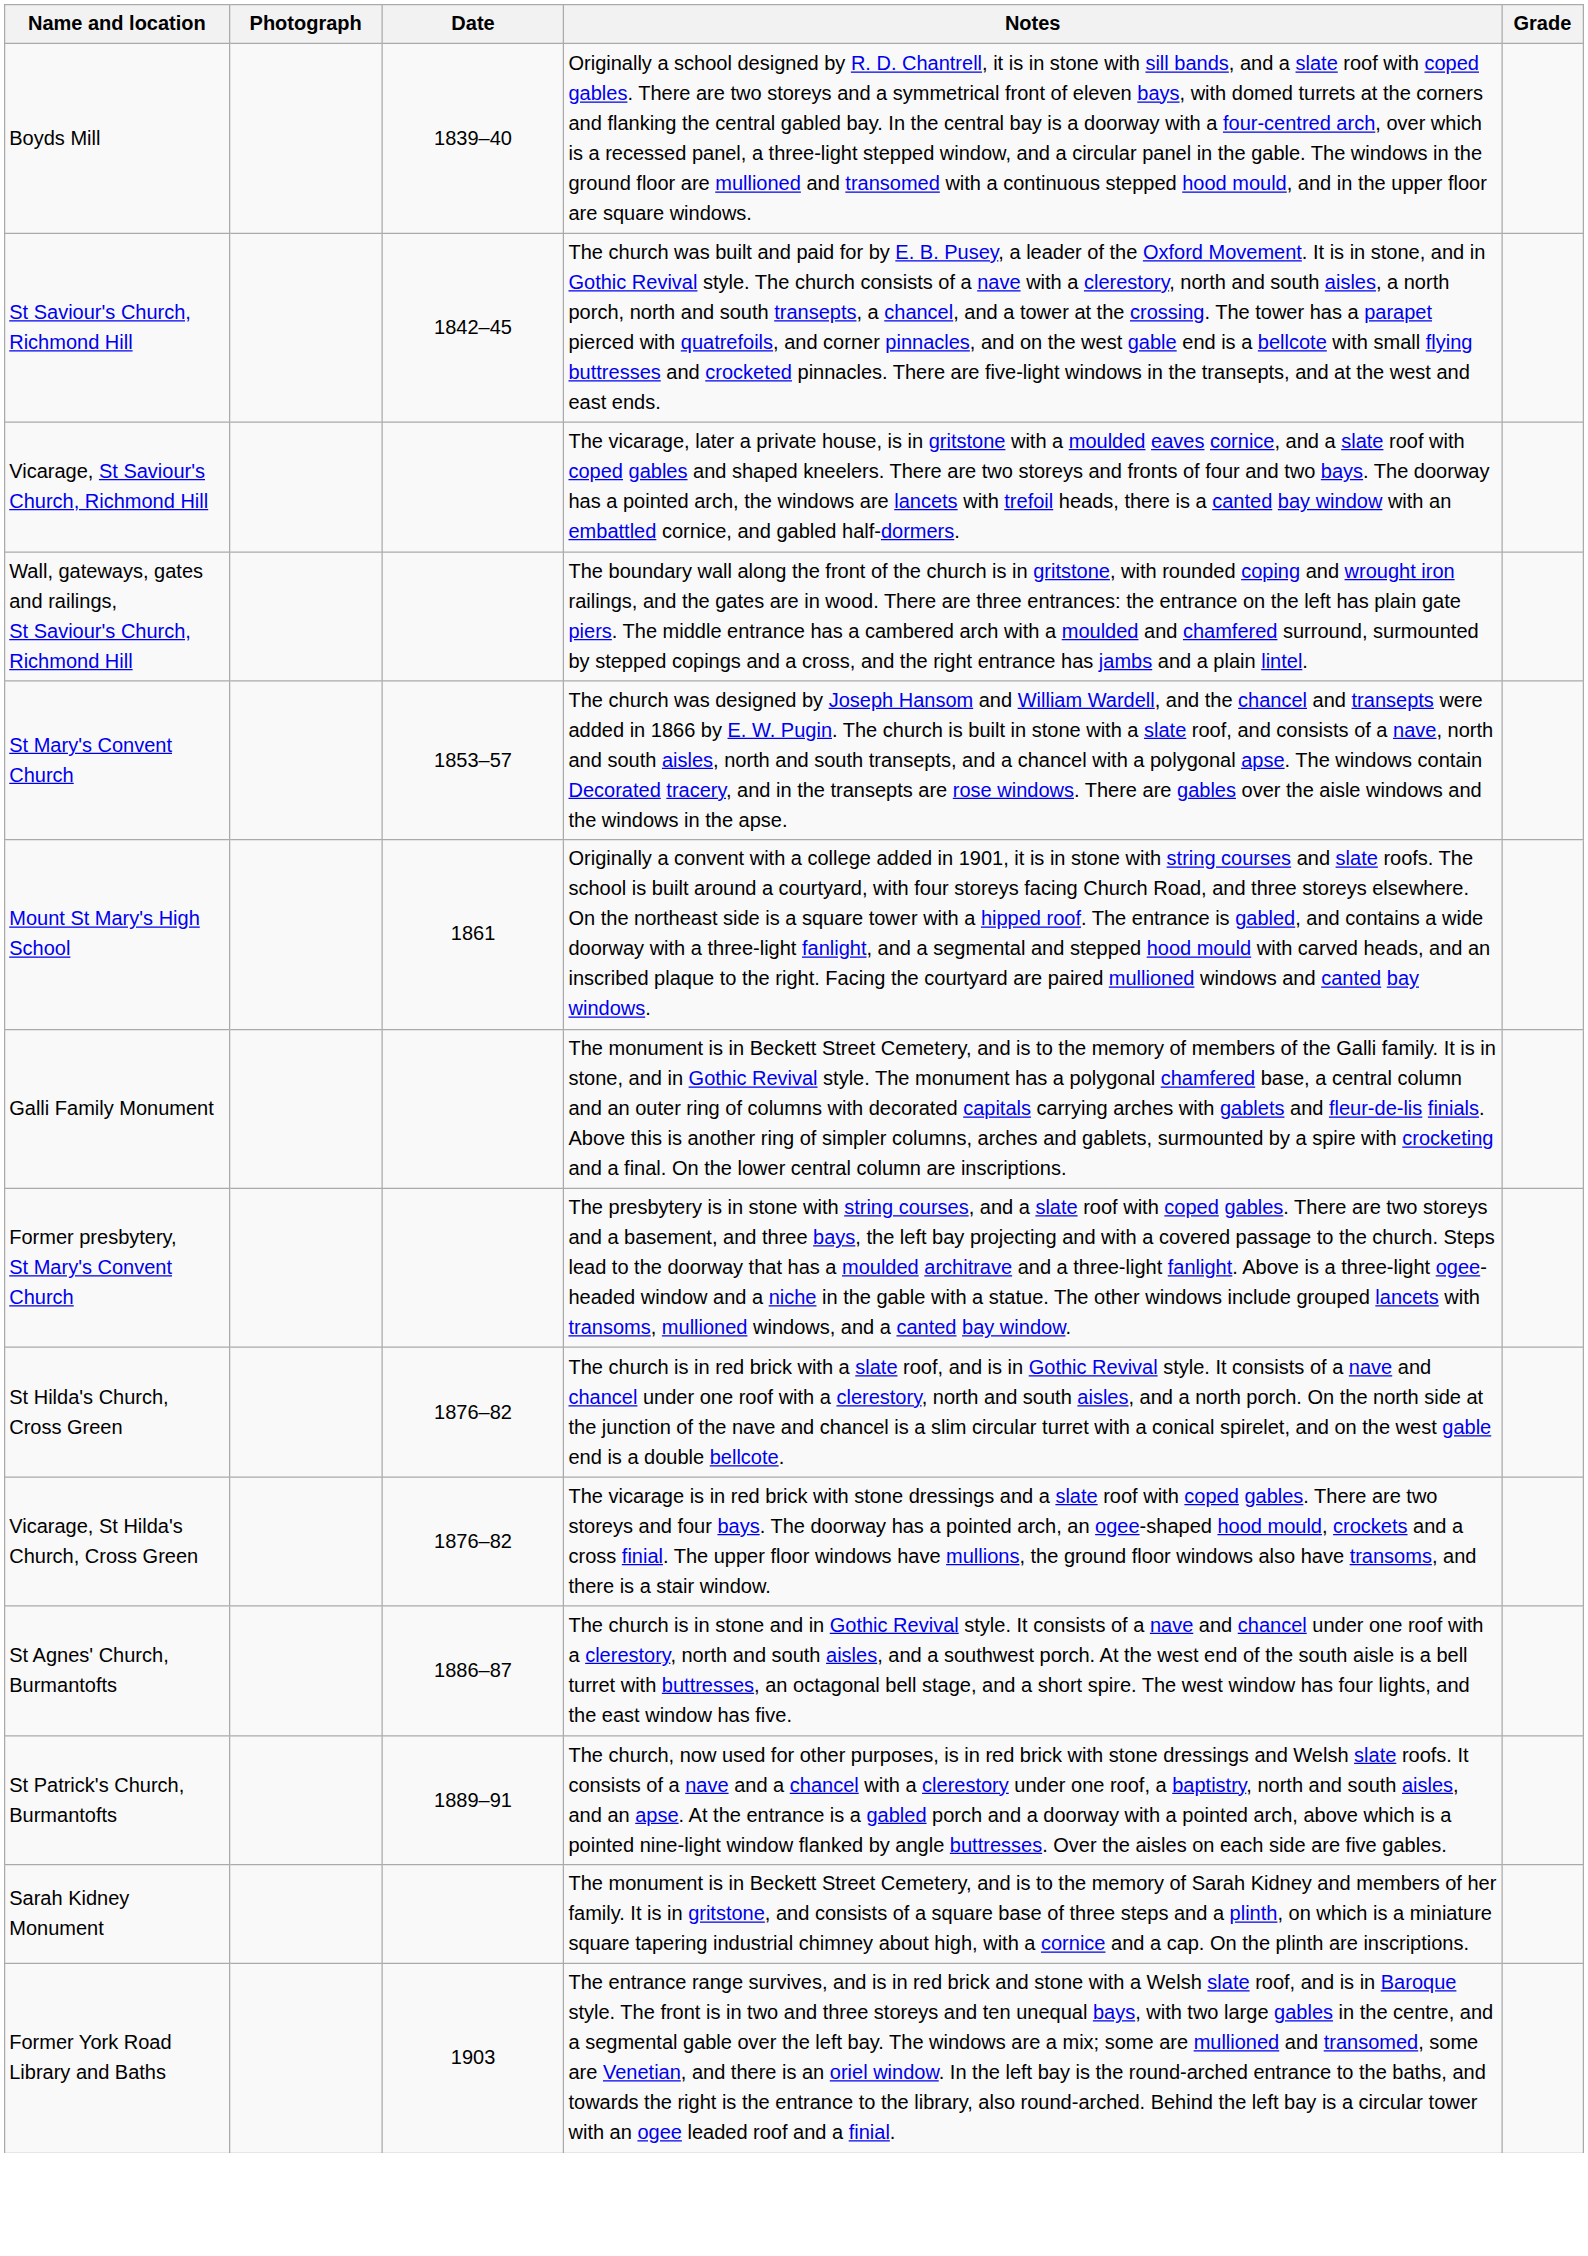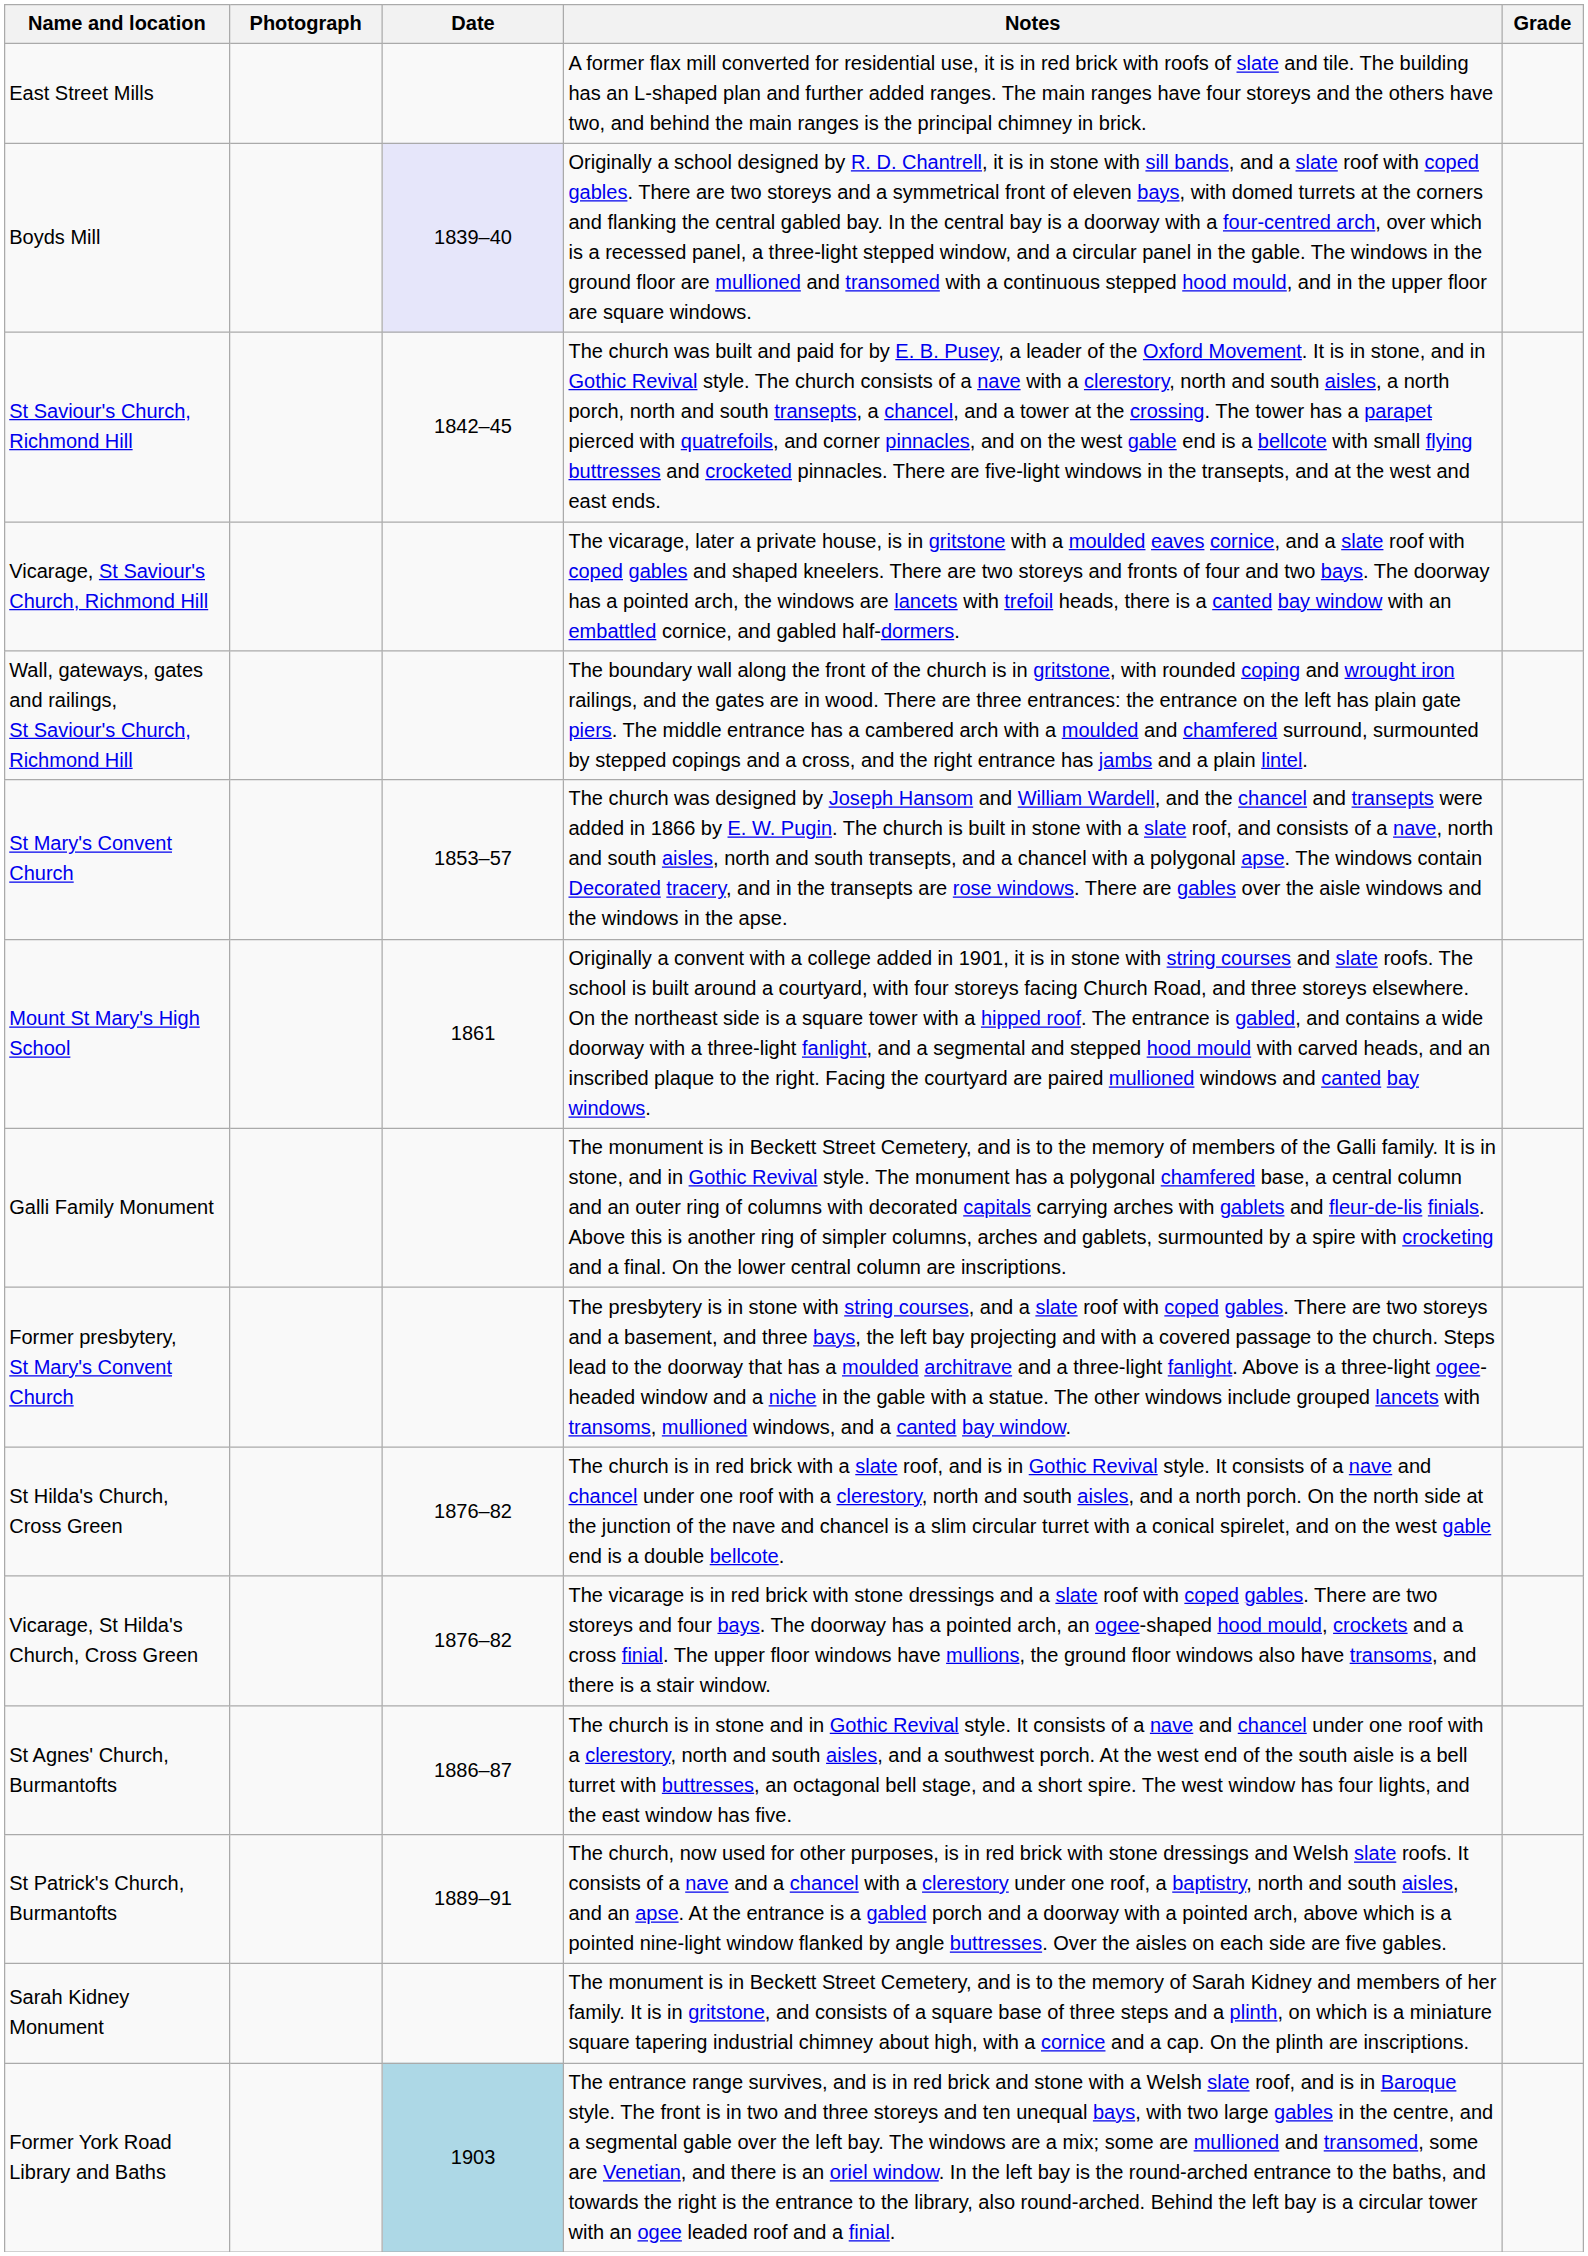 <table class="wikitable sortable plainrowheaders" style="width:100%; border:0; text-align:left; line-height:150%;">
 <tr>
 <th scope="col"  style="width:150px">Name and location</th>
 <th scope="col"  style="width:100px" class="unsortable">Photograph</th>
 <th scope="col"  style="width:120px">Date</th>
 <th scope="col"  style="width:650px" class="unsortable">Notes</th>
 <th scope="col"  style="width:50px">Grade</th>
 </tr>
 <tr>
+<td>East Street Mills<br><small></small></td>
+<td></td>
+<td align="center"></td>
+<td>A former flax mill converted for residential use, it is in red brick with roofs of <a href='#'>slate</a> and tile.  The building has an L-shaped plan and further added ranges.  The main ranges have four storeys and the others have two, and behind the main ranges is the principal chimney in brick.</td>
+<td align="center" ></td>
+</tr>
+<tr>
 <td>Boyds Mill<br><small></small></td>
 <td></td>
-<td align="center">1839–40</td>
+<td align="center" style="background: lavender;">1839–40</td>
 <td>Originally a school designed by <a href='#'>R. D. Chantrell</a>, it is in stone with <a href='#'>sill bands</a>, and a <a href='#'>slate</a> roof with <a href='#'>coped</a> <a href='#'>gables</a>.  There are two storeys and a symmetrical front of eleven <a href='#'>bays</a>, with domed turrets at the corners and flanking the central gabled bay.  In the central bay is a doorway with a <a href='#'>four-centred arch</a>, over which is a recessed panel, a three-light stepped window, and a circular panel in the gable.  The windows in the ground floor are <a href='#'>mullioned</a> and <a href='#'>transomed</a> with a continuous stepped <a href='#'>hood mould</a>, and in the upper floor are square windows.</td>
 <td align="center" ></td>
 </tr>
 <tr>
 <td><a href='#'>St Saviour's Church, Richmond Hill</a><br><small></small></td>
 <td></td>
 <td align="center">1842–45</td>
 <td>The church was built and paid for by <a href='#'>E. B. Pusey</a>, a leader of the <a href='#'>Oxford Movement</a>.  It is in stone, and in <a href='#'>Gothic Revival</a> style.  The church consists of a <a href='#'>nave</a> with a <a href='#'>clerestory</a>, north and south <a href='#'>aisles</a>, a north porch, north and south <a href='#'>transepts</a>, a <a href='#'>chancel</a>, and a tower at the <a href='#'>crossing</a>.  The tower has a <a href='#'>parapet</a> pierced with <a href='#'>quatrefoils</a>, and corner <a href='#'>pinnacles</a>, and on the west <a href='#'>gable</a> end is a <a href='#'>bellcote</a> with small <a href='#'>flying buttresses</a> and <a href='#'>crocketed</a> pinnacles.  There are five-light windows in the transepts, and at the west and east ends.</td>
 <td align="center" ></td>
 </tr>
 <tr>
 <td>Vicarage, <a href='#'>St Saviour's Church, Richmond Hill</a><br><small></small></td>
 <td></td>
 <td align="center"></td>
 <td>The vicarage, later a private house, is in <a href='#'>gritstone</a> with a <a href='#'>moulded</a> <a href='#'>eaves</a> <a href='#'>cornice</a>, and a <a href='#'>slate</a> roof with <a href='#'>coped</a> <a href='#'>gables</a> and shaped kneelers.  There are two storeys and fronts of four and two <a href='#'>bays</a>.  The doorway has a pointed arch, the windows are <a href='#'>lancets</a> with <a href='#'>trefoil</a> heads, there is a <a href='#'>canted</a> <a href='#'>bay window</a> with an <a href='#'>embattled</a> cornice, and gabled half-<a href='#'>dormers</a>.</td>
 <td align="center" ></td>
 </tr>
 <tr>
 <td>Wall, gateways, gates and railings,<br><a href='#'>St Saviour's Church, Richmond Hill</a><br><small></small></td>
 <td></td>
 <td align="center"></td>
 <td>The boundary wall along the front of the church is in <a href='#'>gritstone</a>, with rounded <a href='#'>coping</a> and <a href='#'>wrought iron</a> railings, and the gates are in wood.  There are three entrances: the entrance on the left has plain gate <a href='#'>piers</a>.  The middle entrance has a cambered arch with a <a href='#'>moulded</a> and <a href='#'>chamfered</a> surround, surmounted by stepped copings and a cross, and the right entrance has <a href='#'>jambs</a> and a plain <a href='#'>lintel</a>.</td>
 <td align="center" ></td>
 </tr>
 <tr>
 <td><a href='#'>St Mary's Convent Church</a><br><small></small></td>
 <td></td>
 <td align="center">1853–57</td>
 <td>The church was designed by <a href='#'>Joseph Hansom</a> and <a href='#'>William Wardell</a>, and the <a href='#'>chancel</a> and <a href='#'>transepts</a> were added in 1866 by <a href='#'>E. W. Pugin</a>.  The church is built in stone with a <a href='#'>slate</a> roof, and consists of a <a href='#'>nave</a>, north and south <a href='#'>aisles</a>, north and south transepts, and a chancel with a polygonal <a href='#'>apse</a>. The windows contain <a href='#'>Decorated</a> <a href='#'>tracery</a>, and in the transepts are <a href='#'>rose windows</a>.  There are <a href='#'>gables</a> over the aisle windows and the windows in the apse.</td>
 <td align="center" ></td>
 </tr>
 <tr>
 <td><a href='#'>Mount St Mary's High School</a><br><small></small></td>
 <td></td>
 <td align="center">1861</td>
 <td>Originally a convent with a college added in 1901, it is in stone with <a href='#'>string courses</a> and <a href='#'>slate</a> roofs.   The school is built around a courtyard, with four storeys facing Church Road, and three storeys elsewhere.  On the northeast side is a square tower with a <a href='#'>hipped roof</a>.  The entrance is <a href='#'>gabled</a>, and contains a wide doorway with a three-light <a href='#'>fanlight</a>, and a segmental and stepped <a href='#'>hood mould</a> with carved heads, and an inscribed plaque to the right.  Facing the courtyard are paired <a href='#'>mullioned</a> windows and <a href='#'>canted</a> <a href='#'>bay windows</a>.</td>
 <td align="center" ></td>
 </tr>
 <tr>
 <td>Galli Family Monument<br><small></small></td>
 <td></td>
 <td align="center"></td>
 <td>The monument is in Beckett Street Cemetery, and is to the memory of members of the Galli family.  It is in stone, and in <a href='#'>Gothic Revival</a> style.  The monument has a polygonal <a href='#'>chamfered</a> base, a central column and an outer ring of columns with decorated <a href='#'>capitals</a> carrying arches with <a href='#'>gablets</a> and <a href='#'>fleur-de-lis</a> <a href='#'>finials</a>.  Above this is another ring of simpler columns, arches and gablets, surmounted by a spire with <a href='#'>crocketing</a> and a final.  On the lower central column are inscriptions.</td>
 <td align="center" ></td>
 </tr>
 <tr>
 <td>Former presbytery,<br><a href='#'>St Mary's Convent Church</a><br><small></small></td>
 <td></td>
 <td align="center"></td>
 <td>The presbytery is in stone with <a href='#'>string courses</a>, and a <a href='#'>slate</a> roof with <a href='#'>coped</a> <a href='#'>gables</a>.  There are two storeys and a basement, and three <a href='#'>bays</a>, the left bay projecting and with a covered passage to the church.  Steps lead to the doorway that has a <a href='#'>moulded</a> <a href='#'>architrave</a> and a three-light <a href='#'>fanlight</a>.  Above is a three-light <a href='#'>ogee</a>-headed window and a <a href='#'>niche</a> in the gable with a statue.  The other windows include grouped <a href='#'>lancets</a> with <a href='#'>transoms</a>, <a href='#'>mullioned</a> windows, and a <a href='#'>canted</a> <a href='#'>bay window</a>.</td>
 <td align="center" ></td>
 </tr>
 <tr>
 <td>St Hilda's Church, Cross Green<br><small></small></td>
 <td></td>
 <td align="center">1876–82</td>
 <td>The church is in red brick with a <a href='#'>slate</a> roof, and is in <a href='#'>Gothic Revival</a> style.  It consists of a <a href='#'>nave</a> and <a href='#'>chancel</a> under one roof with a <a href='#'>clerestory</a>, north and south <a href='#'>aisles</a>, and a north porch.  On the north side at the junction of the nave and chancel is a slim circular turret with a conical spirelet, and on the west <a href='#'>gable</a> end is a double <a href='#'>bellcote</a>.</td>
 <td align="center" ></td>
 </tr>
 <tr>
 <td>Vicarage, St Hilda's Church, Cross Green<br><small></small></td>
 <td></td>
 <td align="center">1876–82</td>
 <td>The vicarage is in red brick with stone dressings and a <a href='#'>slate</a> roof with <a href='#'>coped</a> <a href='#'>gables</a>.  There are two storeys and four <a href='#'>bays</a>.  The doorway has a pointed arch, an <a href='#'>ogee</a>-shaped <a href='#'>hood mould</a>, <a href='#'>crockets</a> and a cross <a href='#'>finial</a>.  The upper floor windows have <a href='#'>mullions</a>, the ground floor windows also have <a href='#'>transoms</a>, and there is a stair window.</td>
 <td align="center" ></td>
 </tr>
 <tr>
 <td>St Agnes' Church, Burmantofts<br><small></small></td>
 <td></td>
 <td align="center">1886–87</td>
 <td>The church is in stone and in <a href='#'>Gothic Revival</a> style.  It consists of a <a href='#'>nave</a> and <a href='#'>chancel</a> under one roof with a <a href='#'>clerestory</a>, north and south <a href='#'>aisles</a>, and a southwest porch.  At the west end of the south aisle is a bell turret with <a href='#'>buttresses</a>, an octagonal bell stage, and a short spire.  The west window has four lights, and the east window has five.</td>
 <td align="center" ></td>
 </tr>
 <tr>
 <td>St Patrick's Church, Burmantofts<br><small></small></td>
 <td></td>
 <td align="center">1889–91</td>
 <td>The church, now used for other purposes, is in red brick with stone dressings and Welsh <a href='#'>slate</a> roofs.  It consists of a <a href='#'>nave</a> and a <a href='#'>chancel</a> with a <a href='#'>clerestory</a> under one roof, a <a href='#'>baptistry</a>, north  and south <a href='#'>aisles</a>, and an <a href='#'>apse</a>.  At the entrance is a <a href='#'>gabled</a> porch and a doorway with a pointed arch, above which is a pointed nine-light window flanked by angle <a href='#'>buttresses</a>.  Over the aisles on each side are five gables.</td>
 <td align="center" ></td>
 </tr>
 <tr>
 <td>Sarah Kidney Monument<br><small></small></td>
 <td></td>
 <td align="center"></td>
 <td>The monument is in Beckett Street Cemetery, and is to the memory of Sarah Kidney and members of her family.  It is in <a href='#'>gritstone</a>, and consists of a square base of three steps and a <a href='#'>plinth</a>, on which is a miniature square tapering industrial chimney about  high, with a <a href='#'>cornice</a> and a cap.  On the plinth are inscriptions.</td>
 <td align="center" ></td>
 </tr>
 <tr>
 <td>Former York Road Library and Baths<br><small></small></td>
 <td></td>
-<td align="center">1903</td>
+<td align="center" style="background: lightblue;">1903</td>
 <td>The entrance range survives, and is in red brick and stone with a Welsh <a href='#'>slate</a> roof, and is in <a href='#'>Baroque</a> style.  The front is in two and three storeys and ten unequal <a href='#'>bays</a>, with two large <a href='#'>gables</a> in the centre, and a segmental gable over the left bay.  The windows are a mix; some are <a href='#'>mullioned</a> and <a href='#'>transomed</a>, some are <a href='#'>Venetian</a>, and there is an <a href='#'>oriel window</a>.  In the left bay is the round-arched entrance to the baths, and towards the right is the entrance to the library, also round-arched.  Behind the left bay is a circular tower with an <a href='#'>ogee</a> leaded roof and a <a href='#'>finial</a>.</td>
 <td align="center" ></td>
 </tr>
 <tr>
 </tr>
 </table>
